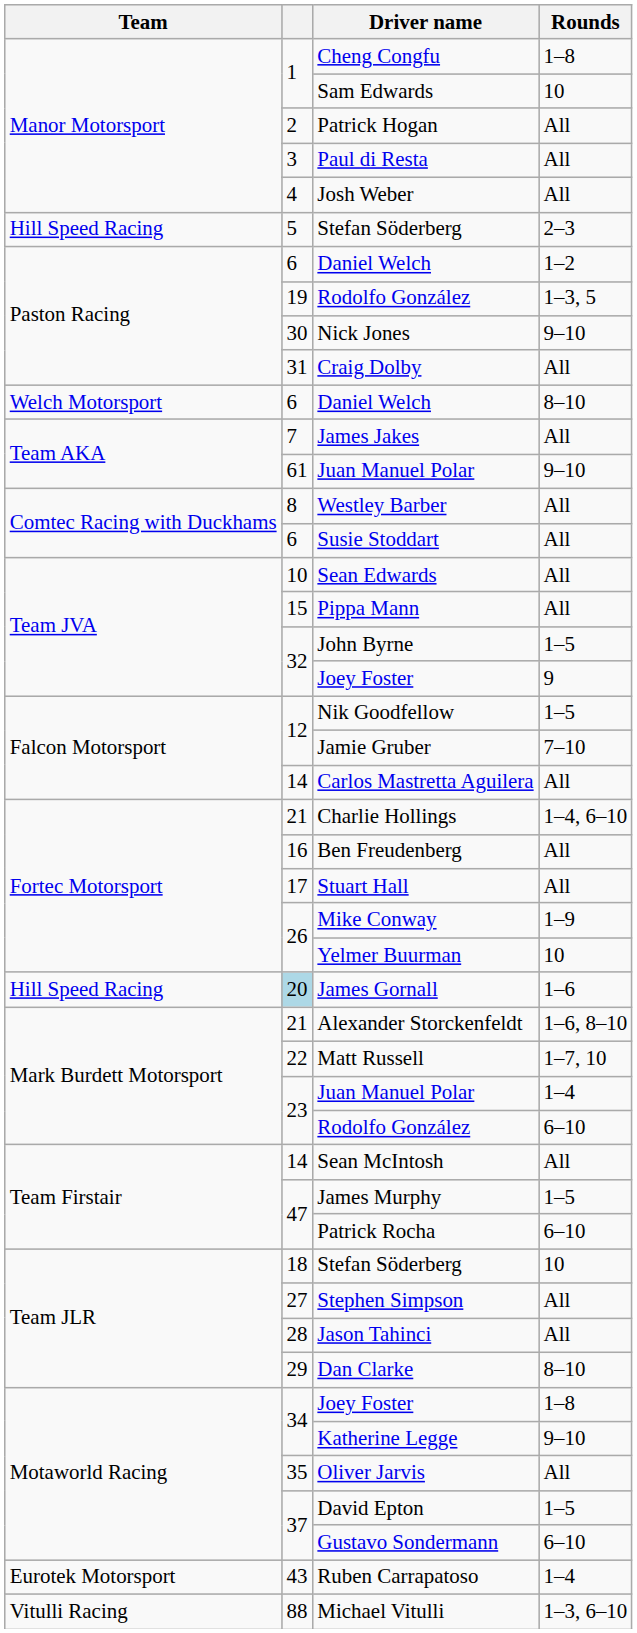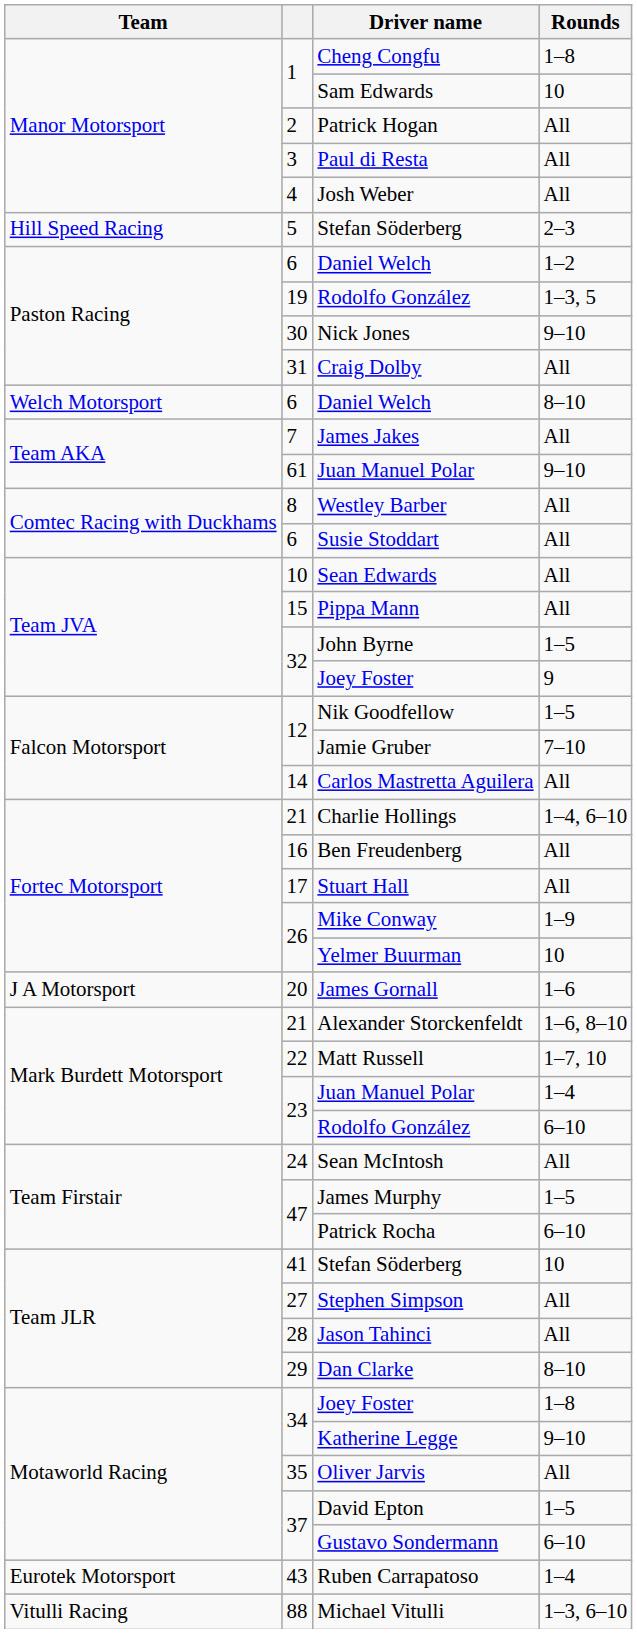 <table class="wikitable" style="font-size: 85%">
 <tr>
 <th>Team</th>
 <th></th>
 <th>Driver name</th>
 <th>Rounds</th>
 </tr>
 <tr>
 <td rowspan=5><a href='#'>Manor Motorsport</a></td>
 <td rowspan=2>1</td>
 <td> <a href='#'>Cheng Congfu</a></td>
 <td>1–8</td>
 </tr>
 <tr>
 <td> Sam Edwards</td>
 <td>10</td>
 </tr>
 <tr>
 <td>2</td>
 <td> Patrick Hogan</td>
 <td>All</td>
 </tr>
 <tr>
 <td>3</td>
 <td> <a href='#'>Paul di Resta</a></td>
 <td>All</td>
 </tr>
 <tr>
 <td>4</td>
 <td> Josh Weber</td>
 <td>All</td>
 </tr>
 <tr>
 <td><a href='#'>Hill Speed Racing</a></td>
 <td>5</td>
 <td> Stefan Söderberg</td>
 <td>2–3</td>
 </tr>
 <tr>
 <td rowspan=4>Paston Racing</td>
 <td>6</td>
 <td> <a href='#'>Daniel Welch</a></td>
 <td>1–2</td>
 </tr>
 <tr>
 <td>19</td>
 <td> <a href='#'>Rodolfo González</a></td>
 <td>1–3, 5</td>
 </tr>
 <tr>
 <td>30</td>
 <td> Nick Jones</td>
 <td>9–10</td>
 </tr>
 <tr>
 <td>31</td>
 <td> <a href='#'>Craig Dolby</a></td>
 <td>All</td>
 </tr>
 <tr>
 <td><a href='#'>Welch Motorsport</a></td>
 <td>6</td>
 <td> <a href='#'>Daniel Welch</a></td>
 <td>8–10</td>
 </tr>
 <tr>
 <td rowspan=2><a href='#'>Team AKA</a></td>
 <td>7</td>
 <td> <a href='#'>James Jakes</a></td>
 <td>All</td>
 </tr>
 <tr>
 <td>61</td>
 <td> <a href='#'>Juan Manuel Polar</a></td>
 <td>9–10</td>
 </tr>
 <tr>
 <td rowspan=2><a href='#'>Comtec Racing with Duckhams</a></td>
 <td>8</td>
 <td> <a href='#'>Westley Barber</a></td>
 <td>All</td>
 </tr>
 <tr>
 <td>6</td>
 <td> <a href='#'>Susie Stoddart</a></td>
 <td>All</td>
 </tr>
 <tr>
 <td rowspan=4><a href='#'>Team JVA</a></td>
 <td>10</td>
 <td> <a href='#'>Sean Edwards</a></td>
 <td>All</td>
 </tr>
 <tr>
 <td>15</td>
 <td> <a href='#'>Pippa Mann</a></td>
 <td>All</td>
 </tr>
 <tr>
 <td rowspan=2>32</td>
 <td> John Byrne</td>
 <td>1–5</td>
 </tr>
 <tr>
 <td> <a href='#'>Joey Foster</a></td>
 <td>9</td>
 </tr>
 <tr>
 <td rowspan=3>Falcon Motorsport</td>
 <td rowspan=2>12</td>
 <td> Nik Goodfellow</td>
 <td>1–5</td>
 </tr>
 <tr>
 <td> Jamie Gruber</td>
 <td>7–10</td>
 </tr>
 <tr>
 <td>14</td>
 <td> <a href='#'>Carlos Mastretta Aguilera</a></td>
 <td>All</td>
 </tr>
 <tr>
 <td rowspan=5><a href='#'>Fortec Motorsport</a></td>
 <td>21</td>
 <td> Charlie Hollings</td>
 <td>1–4, 6–10</td>
 </tr>
 <tr>
 <td>16</td>
 <td> Ben Freudenberg</td>
 <td>All</td>
 </tr>
 <tr>
 <td>17</td>
 <td> <a href='#'>Stuart Hall</a></td>
 <td>All</td>
 </tr>
 <tr>
 <td rowspan=2>26</td>
 <td> <a href='#'>Mike Conway</a></td>
 <td>1–9</td>
 </tr>
 <tr>
 <td> <a href='#'>Yelmer Buurman</a></td>
 <td>10</td>
 </tr>
 <tr>
-<td><a href='#'>Hill Speed Racing</a></td>
-<td style="background: lightblue;">20</td>
+<td>J A Motorsport</td>
+<td>20</td>
 <td> <a href='#'>James Gornall</a></td>
 <td>1–6</td>
 </tr>
 <tr>
 <td rowspan=4>Mark Burdett Motorsport</td>
 <td>21</td>
 <td> Alexander Storckenfeldt</td>
 <td>1–6, 8–10</td>
 </tr>
 <tr>
 <td>22</td>
 <td> Matt Russell</td>
 <td>1–7, 10</td>
 </tr>
 <tr>
 <td rowspan=2>23</td>
 <td> <a href='#'>Juan Manuel Polar</a></td>
 <td>1–4</td>
 </tr>
 <tr>
 <td> <a href='#'>Rodolfo González</a></td>
 <td>6–10</td>
 </tr>
 <tr>
 <td rowspan=3>Team Firstair</td>
-<td>14</td>
+<td>24</td>
 <td> Sean McIntosh</td>
 <td>All</td>
 </tr>
 <tr>
 <td rowspan=2>47</td>
 <td> James Murphy</td>
 <td>1–5</td>
 </tr>
 <tr>
 <td> Patrick Rocha</td>
 <td>6–10</td>
 </tr>
 <tr>
 <td rowspan=4>Team JLR</td>
-<td>18</td>
+<td>41</td>
 <td> Stefan Söderberg</td>
 <td>10</td>
 </tr>
 <tr>
 <td>27</td>
 <td> <a href='#'>Stephen Simpson</a></td>
 <td>All</td>
 </tr>
 <tr>
 <td>28</td>
 <td> <a href='#'>Jason Tahinci</a></td>
 <td>All</td>
 </tr>
 <tr>
 <td>29</td>
 <td> <a href='#'>Dan Clarke</a></td>
 <td>8–10</td>
 </tr>
 <tr>
 <td rowspan=5>Motaworld Racing</td>
 <td rowspan=2>34</td>
 <td> <a href='#'>Joey Foster</a></td>
 <td>1–8</td>
 </tr>
 <tr>
 <td> <a href='#'>Katherine Legge</a></td>
 <td>9–10</td>
 </tr>
 <tr>
 <td>35</td>
 <td> <a href='#'>Oliver Jarvis</a></td>
 <td>All</td>
 </tr>
 <tr>
 <td rowspan=2>37</td>
 <td> David Epton</td>
 <td>1–5</td>
 </tr>
 <tr>
 <td> <a href='#'>Gustavo Sondermann</a></td>
 <td>6–10</td>
 </tr>
 <tr>
 <td>Eurotek Motorsport</td>
 <td>43</td>
 <td> Ruben Carrapatoso</td>
 <td>1–4</td>
 </tr>
 <tr>
 <td>Vitulli Racing</td>
 <td>88</td>
 <td> Michael Vitulli</td>
 <td>1–3, 6–10</td>
 </tr>
 </table>
